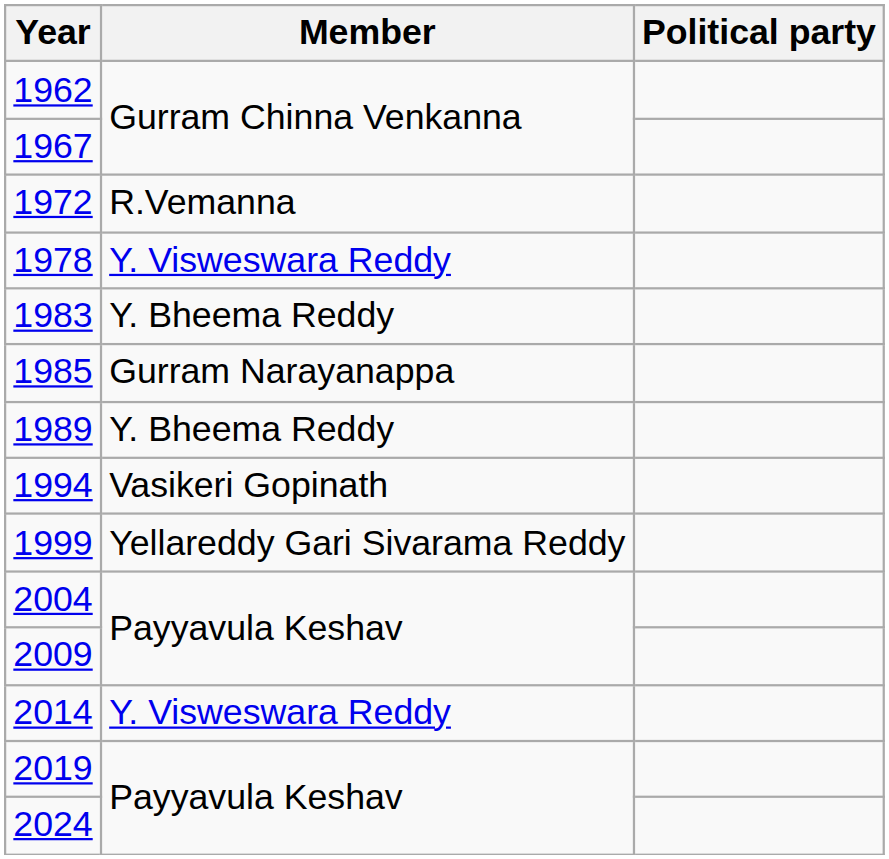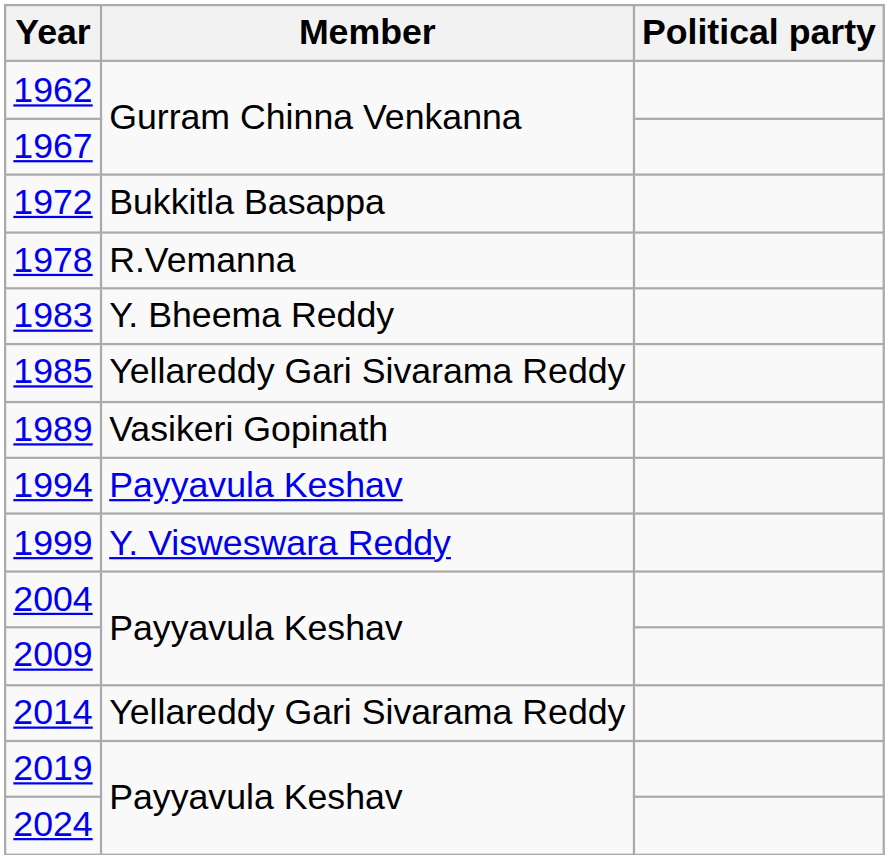 <table class="wikitable sortable">
 <tr>
 <th>Year</th>
 <th>Member</th>
 <th colspan="2">Political party</th>
 </tr>
 <tr>
 <td><a href='#'>1962</a></td>
 <td rowspan=2>Gurram Chinna Venkanna</td>
 <td></td>
 </tr>
 <tr>
 <td><a href='#'>1967</a></td>
 <td></td>
 </tr>
 <tr>
 <td><a href='#'>1972</a></td>
-<td>R.Vemanna</td>
+<td>Bukkitla Basappa</td>
 <td></td>
 </tr>
 <tr>
 <td><a href='#'>1978</a></td>
-<td><a href='#'>Y. Visweswara Reddy</a></td>
+<td>R.Vemanna</td>
 <td></td>
 </tr>
 <tr>
 <td><a href='#'>1983</a></td>
 <td>Y. Bheema Reddy</td>
 <td></td>
 </tr>
 <tr>
 <td><a href='#'>1985</a></td>
-<td>Gurram Narayanappa</td>
+<td>Yellareddy Gari Sivarama Reddy</td>
 </tr>
 <tr>
 <td><a href='#'>1989</a></td>
-<td>Y. Bheema Reddy</td>
+<td>Vasikeri Gopinath</td>
 <td></td>
 </tr>
 <tr>
 <td><a href='#'>1994</a></td>
-<td>Vasikeri Gopinath</td>
+<td><a href='#'>Payyavula Keshav</a></td>
 <td></td>
 </tr>
 <tr>
 <td><a href='#'>1999</a></td>
-<td>Yellareddy Gari Sivarama Reddy</td>
+<td><a href='#'>Y. Visweswara Reddy</a></td>
 <td></td>
 </tr>
 <tr>
 <td><a href='#'>2004</a></td>
 <td rowspan=2>Payyavula Keshav</td>
 <td></td>
 </tr>
 <tr>
 <td><a href='#'>2009</a></td>
 </tr>
 <tr>
 <td><a href='#'>2014</a></td>
-<td><a href='#'>Y. Visweswara Reddy</a></td>
+<td>Yellareddy Gari Sivarama Reddy</td>
 <td></td>
 </tr>
 <tr>
 <td><a href='#'>2019</a></td>
 <td rowspan=2>Payyavula Keshav</td>
 <td></td>
 </tr>
 <tr>
 <td><a href='#'>2024</a></td>
 </tr>
 </table>
